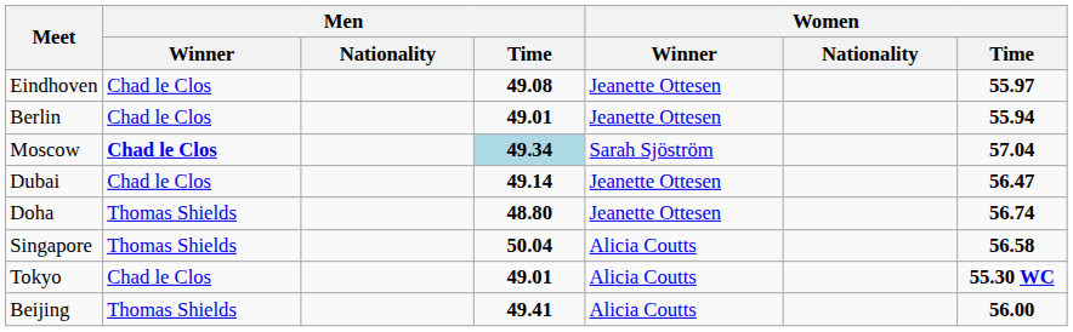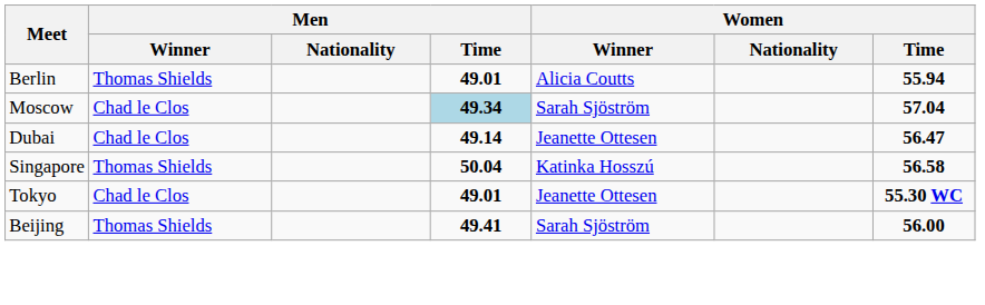 <table class="wikitable">
 <tr>
 <th rowspan="2">Meet</th>
 <th colspan="3">Men</th>
 <th colspan="3">Women</th>
 </tr>
 <tr>
 <th width=150>Winner</th>
 <th width=130>Nationality</th>
 <th width=80>Time</th>
 <th width=150>Winner</th>
 <th width=130>Nationality</th>
 <th width=80>Time</th>
 </tr>
 <tr>
-<td>Eindhoven</td>
-<td><a href='#'>Chad le Clos</a></td>
-<td></td>
-<td align=center><strong>49.08</strong></td>
-<td><a href='#'>Jeanette Ottesen</a></td>
-<td></td>
-<td align=center><strong>55.97</strong></td>
-</tr>
-<tr>
 <td>Berlin</td>
-<td><a href='#'>Chad le Clos</a></td>
+<td><a href='#'>Thomas Shields</a></td>
 <td></td>
 <td align=center><strong>49.01</strong></td>
-<td><a href='#'>Jeanette Ottesen</a></td>
+<td><a href='#'>Alicia Coutts</a></td>
 <td></td>
 <td align=center><strong>55.94</strong></td>
 </tr>
 <tr>
 <td>Moscow</td>
-<td><strong><a href='#'>Chad le Clos</a></strong></td>
+<td><a href='#'>Chad le Clos</a></td>
 <td></td>
 <td align=center style="background: lightblue;"><strong>49.34</strong></td>
 <td><a href='#'>Sarah Sjöström</a></td>
 <td></td>
 <td align=center><strong>57.04</strong></td>
 </tr>
 <tr>
 <td>Dubai</td>
 <td><a href='#'>Chad le Clos</a></td>
 <td></td>
 <td align=center><strong>49.14</strong></td>
 <td><a href='#'>Jeanette Ottesen</a></td>
 <td></td>
 <td align=center><strong>56.47</strong></td>
 </tr>
 <tr>
-<td>Doha</td>
-<td><a href='#'>Thomas Shields</a></td>
-<td></td>
-<td align=center><strong>48.80</strong></td>
-<td><a href='#'>Jeanette Ottesen</a></td>
-<td></td>
-<td align=center><strong>56.74</strong></td>
-</tr>
-<tr>
 <td>Singapore</td>
 <td><a href='#'>Thomas Shields</a></td>
 <td></td>
 <td align=center><strong>50.04</strong></td>
-<td><a href='#'>Alicia Coutts</a></td>
+<td><a href='#'>Katinka Hosszú</a></td>
 <td></td>
 <td align=center><strong>56.58</strong></td>
 </tr>
 <tr>
 <td>Tokyo</td>
 <td><a href='#'>Chad le Clos</a></td>
 <td></td>
 <td align=center><strong>49.01</strong></td>
-<td><a href='#'>Alicia Coutts</a></td>
+<td><a href='#'>Jeanette Ottesen</a></td>
 <td></td>
 <td align=center><strong>55.30 <a href='#'>WC</a></strong></td>
 </tr>
 <tr>
 <td>Beijing</td>
 <td><a href='#'>Thomas Shields</a></td>
 <td></td>
 <td align=center><strong>49.41</strong></td>
-<td><a href='#'>Alicia Coutts</a></td>
+<td><a href='#'>Sarah Sjöström</a></td>
 <td></td>
 <td align=center><strong>56.00</strong></td>
 </tr>
 </table>
